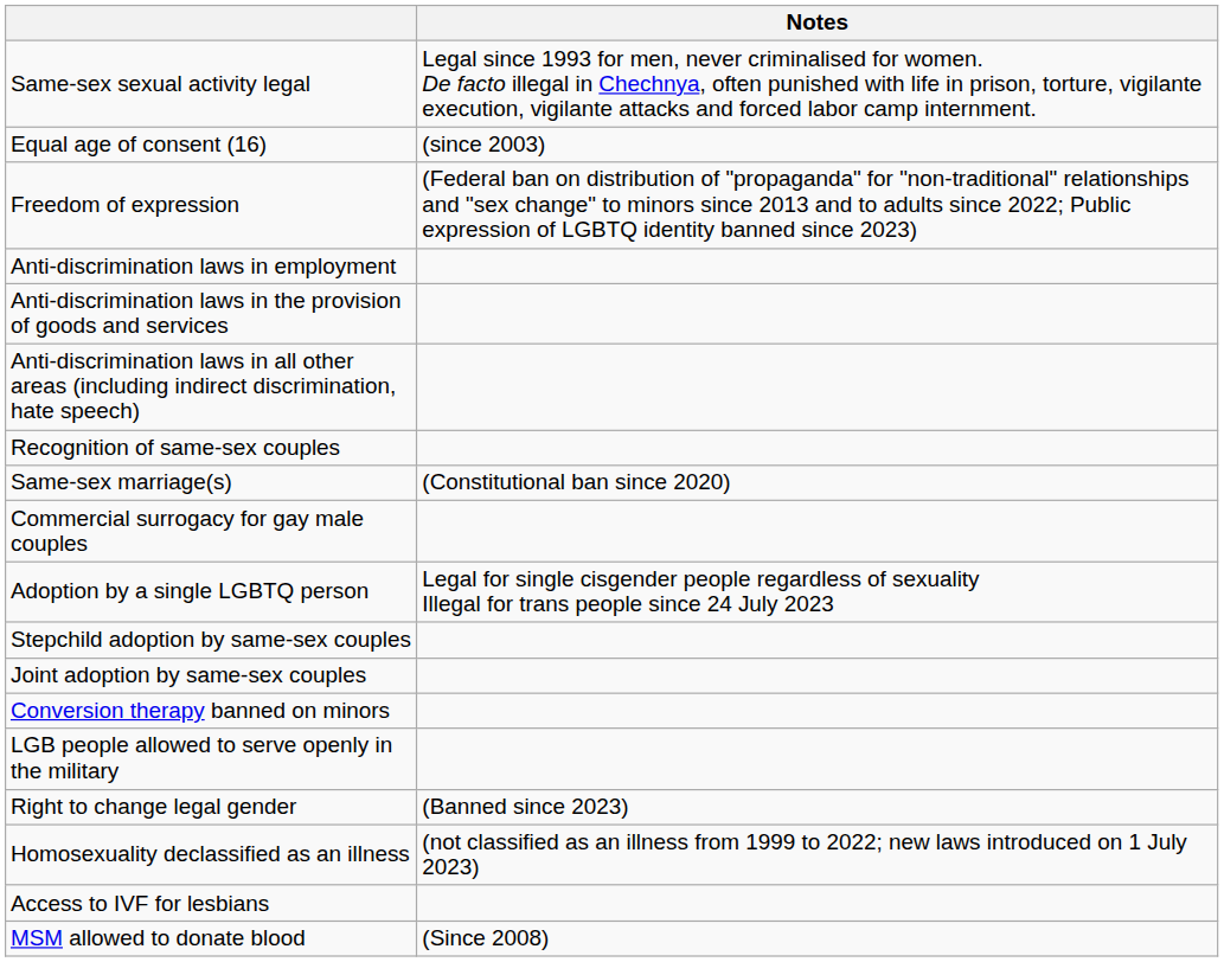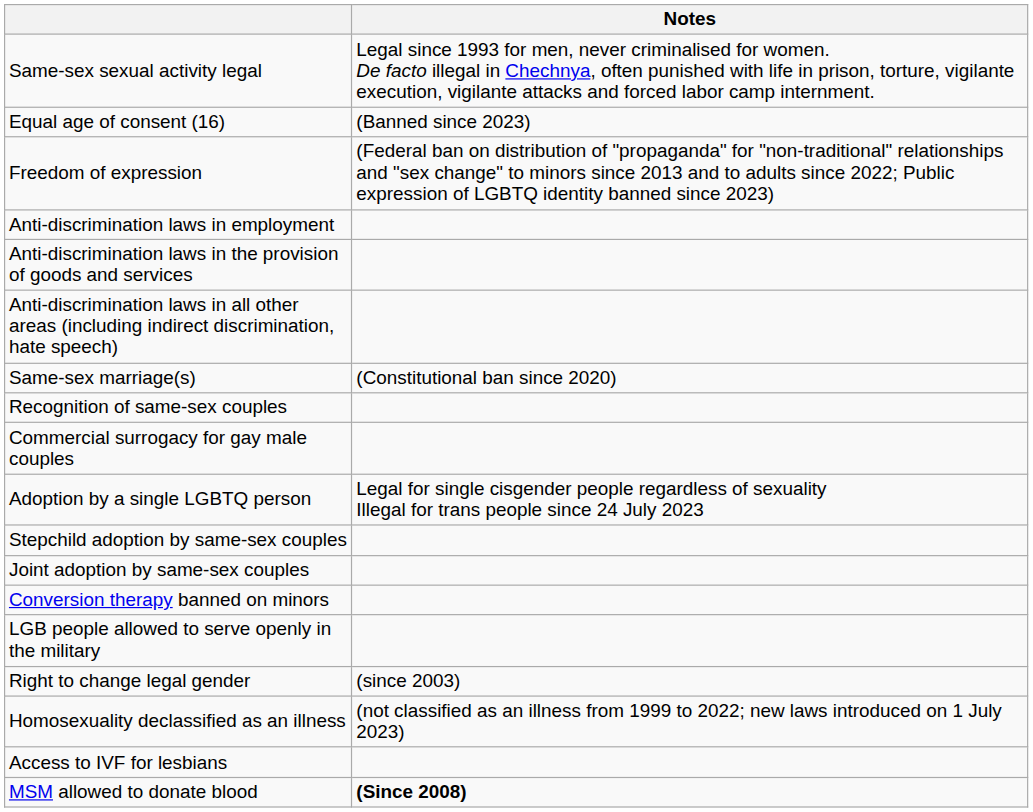 <table class="wikitable">
 <tr>
 <th></th>
 <th>Notes</th>
 </tr>
 <tr>
 <td>Same-sex sexual activity legal</td>
 <td> Legal since 1993 for men, never criminalised for women. <br>  <em>De facto</em> illegal in <a href='#'>Chechnya</a>, often punished with life in prison, torture, vigilante execution, vigilante attacks and forced labor camp internment.</td>
 </tr>
 <tr>
 <td>Equal age of consent (16)</td>
-<td> (since 2003)</td>
+<td> (Banned since 2023)</td>
 </tr>
 <tr>
 <td>Freedom of expression</td>
 <td> (Federal ban on distribution of "propaganda" for "non-traditional" relationships and "sex change" to minors since 2013 and to adults since 2022; Public expression of LGBTQ identity banned since 2023)</td>
 </tr>
 <tr>
 <td>Anti-discrimination laws in employment</td>
 <td></td>
 </tr>
 <tr>
 <td>Anti-discrimination laws in the provision of goods and services</td>
 <td></td>
 </tr>
 <tr>
 <td>Anti-discrimination laws in all other areas (including indirect discrimination, hate speech)</td>
 <td></td>
 </tr>
 <tr>
+<td>Same-sex marriage(s)</td>
+<td> (Constitutional ban since 2020)</td>
+</tr>
+<tr>
 <td>Recognition of same-sex couples</td>
 <td></td>
-</tr>
-<tr>
-<td>Same-sex marriage(s)</td>
-<td> (Constitutional ban since 2020)</td>
 </tr>
 <tr>
 <td>Commercial surrogacy for gay male couples</td>
 <td></td>
 </tr>
 <tr>
 <td>Adoption by a single LGBTQ person</td>
 <td> Legal for single cisgender people regardless of sexuality <br>  Illegal for trans people since 24 July 2023</td>
 </tr>
 <tr>
 <td>Stepchild adoption by same-sex couples</td>
 <td></td>
 </tr>
 <tr>
 <td>Joint adoption by same-sex couples</td>
 <td></td>
 </tr>
 <tr>
 <td><a href='#'>Conversion therapy</a> banned on minors</td>
 <td></td>
 </tr>
 <tr>
 <td>LGB people allowed to serve openly in the military</td>
 <td></td>
 </tr>
 <tr>
 <td>Right to change legal gender</td>
-<td> (Banned since 2023)</td>
+<td> (since 2003)</td>
 </tr>
 <tr>
 <td>Homosexuality declassified as an illness</td>
 <td> (not classified as an illness from 1999 to 2022; new laws introduced on 1 July 2023)</td>
 </tr>
 <tr>
 <td>Access to IVF for lesbians</td>
 <td></td>
 </tr>
 <tr>
 <td><a href='#'>MSM</a> allowed to donate blood</td>
-<td> (Since 2008) </td>
+<td><strong> (Since 2008) </strong></td>
 </tr>
 </table>
